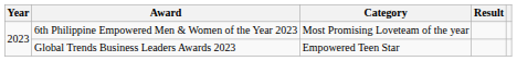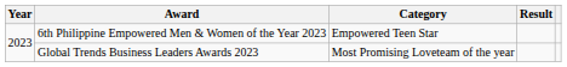 <table class="wikitable">
 <tr>
 <th>Year</th>
 <th>Award</th>
 <th>Category</th>
 <th>Result</th>
 <th></th>
 </tr>
 <tr>
 <td rowspan="2">2023</td>
 <td>6th Philippine Empowered Men & Women of the Year 2023</td>
-<td>Most Promising Loveteam of the year</td>
+<td>Empowered Teen Star</td>
 <td></td>
 <td></td>
 </tr>
 <tr>
 <td>Global Trends Business Leaders Awards 2023</td>
-<td>Empowered Teen Star</td>
+<td>Most Promising Loveteam of the year</td>
 <td></td>
 <td></td>
 </tr>
 </table>
